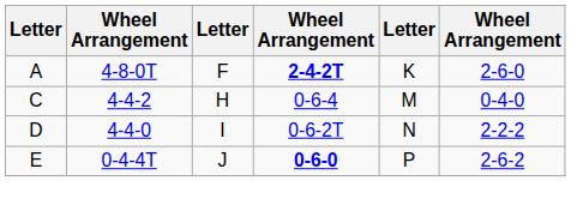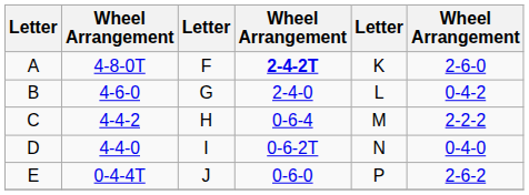 <table class=wikitable style=text-align:center>
 <tr>
 <th>Letter</th>
 <th>Wheel<br>Arrangement</th>
 <th>Letter</th>
 <th>Wheel<br>Arrangement</th>
 <th>Letter</th>
 <th>Wheel<br>Arrangement</th>
 </tr>
 <tr>
 <td>A</td>
 <td><a href='#'>4-8-0T</a></td>
 <td>F</td>
 <td><strong><a href='#'>2-4-2T</a></strong></td>
 <td>K</td>
 <td><a href='#'>2-6-0</a></td>
 </tr>
 <tr>
+<td>B</td>
+<td><a href='#'>4-6-0</a></td>
+<td>G</td>
+<td><a href='#'>2-4-0</a></td>
+<td>L</td>
+<td><a href='#'>0-4-2</a></td>
+</tr>
+<tr>
 <td>C</td>
 <td><a href='#'>4-4-2</a></td>
 <td>H</td>
 <td><a href='#'>0-6-4</a></td>
 <td>M</td>
-<td><a href='#'>0-4-0</a></td>
+<td><a href='#'>2-2-2</a></td>
 </tr>
 <tr>
 <td>D</td>
 <td><a href='#'>4-4-0</a></td>
 <td>I</td>
 <td><a href='#'>0-6-2T</a></td>
 <td>N</td>
-<td><a href='#'>2-2-2</a></td>
+<td><a href='#'>0-4-0</a></td>
 </tr>
 <tr>
 <td>E</td>
 <td><a href='#'>0-4-4T</a></td>
 <td>J</td>
-<td><strong><a href='#'>0-6-0</a></strong></td>
+<td><a href='#'>0-6-0</a></td>
 <td>P</td>
 <td><a href='#'>2-6-2</a></td>
 </tr>
 <tr>
 </tr>
 </table>
